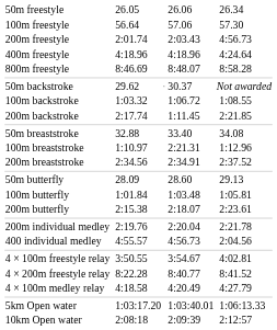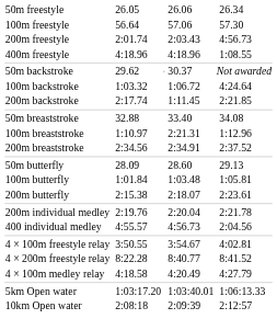 <table>
 <tr>
 <td>50m freestyle</td>
 <td></td>
 <td>26.05</td>
 <td></td>
 <td>26.06</td>
 <td></td>
 <td>26.34</td>
 </tr>
 <tr>
 <td>100m freestyle</td>
 <td></td>
 <td>56.64</td>
 <td></td>
 <td>57.06</td>
 <td></td>
 <td>57.30</td>
 </tr>
 <tr>
 <td>200m freestyle</td>
 <td></td>
 <td>2:01.74</td>
 <td></td>
 <td>2:03.43</td>
 <td></td>
 <td>4:56.73</td>
 </tr>
 <tr>
 <td>400m freestyle</td>
 <td></td>
 <td>4:18.96</td>
 <td></td>
 <td>4:18.96</td>
 <td></td>
-<td>4:24.64</td>
-</tr>
-<tr>
-<td>800m freestyle</td>
-<td></td>
-<td>8:46.69</td>
-<td></td>
-<td>8:48.07</td>
-<td></td>
-<td>8:58.28</td>
+<td>1:08.55</td>
 </tr>
 <tr bgcolor=#DDDDDD>
 <td colspan=7></td>
 </tr>
 <tr>
 <td>50m backstroke</td>
 <td></td>
 <td>29.62</td>
 <td><hr></td>
 <td>30.37</td>
 <td colspan=2><em>Not awarded</em></td>
 </tr>
 <tr>
 <td>100m backstroke</td>
 <td></td>
 <td>1:03.32</td>
 <td></td>
 <td>1:06.72</td>
 <td></td>
-<td>1:08.55</td>
+<td>4:24.64</td>
 </tr>
 <tr>
 <td>200m backstroke</td>
 <td></td>
 <td>2:17.74</td>
 <td></td>
 <td>1:11.45</td>
 <td></td>
 <td>2:21.85</td>
 </tr>
 <tr bgcolor=#DDDDDD>
 <td colspan=7></td>
 </tr>
 <tr>
 <td>50m breaststroke</td>
 <td></td>
 <td>32.88</td>
 <td></td>
 <td>33.40</td>
 <td></td>
 <td>34.08</td>
 </tr>
 <tr>
 <td>100m breaststroke</td>
 <td></td>
 <td>1:10.97</td>
 <td></td>
 <td>2:21.31</td>
 <td></td>
 <td>1:12.96</td>
 </tr>
 <tr>
 <td>200m breaststroke</td>
 <td></td>
 <td>2:34.56</td>
 <td></td>
 <td>2:34.91</td>
 <td></td>
 <td>2:37.52</td>
 </tr>
 <tr bgcolor=#DDDDDD>
 <td colspan=7></td>
 </tr>
 <tr>
 <td>50m butterfly</td>
 <td></td>
 <td>28.09</td>
 <td></td>
 <td>28.60</td>
 <td></td>
 <td>29.13</td>
 </tr>
 <tr>
 <td>100m butterfly</td>
 <td></td>
 <td>1:01.84</td>
 <td></td>
 <td>1:03.48</td>
 <td></td>
 <td>1:05.81</td>
 </tr>
 <tr>
 <td>200m butterfly</td>
 <td></td>
 <td>2:15.38</td>
 <td></td>
 <td>2:18.07</td>
 <td></td>
 <td>2:23.61</td>
 </tr>
 <tr bgcolor=#DDDDDD>
 <td colspan=7></td>
 </tr>
 <tr>
 <td>200m individual medley</td>
 <td></td>
 <td>2:19.76</td>
 <td></td>
 <td>2:20.04</td>
 <td></td>
 <td>2:21.78</td>
 </tr>
 <tr>
 <td>400 individual medley</td>
 <td></td>
 <td>4:55.57</td>
 <td></td>
 <td>4:56.73</td>
 <td></td>
 <td>2:04.56</td>
 </tr>
 <tr bgcolor=#DDDDDD>
 <td colspan=7></td>
 </tr>
 <tr>
 <td>4 × 100m freestyle relay</td>
 <td></td>
 <td>3:50.55</td>
 <td></td>
 <td>3:54.67</td>
 <td></td>
 <td>4:02.81</td>
 </tr>
 <tr>
 <td>4 × 200m freestyle relay</td>
 <td></td>
 <td>8:22.28</td>
 <td></td>
 <td>8:40.77</td>
 <td></td>
 <td>8:41.52</td>
 </tr>
 <tr>
 <td>4 × 100m medley relay</td>
 <td></td>
 <td>4:18.58</td>
 <td></td>
 <td>4:20.49</td>
 <td></td>
 <td>4:27.79</td>
 </tr>
 <tr bgcolor=#DDDDDD>
 <td colspan=7></td>
 </tr>
 <tr>
 <td>5km Open water</td>
 <td></td>
 <td>1:03:17.20</td>
 <td></td>
 <td>1:03:40.01</td>
 <td></td>
 <td>1:06:13.33</td>
 </tr>
 <tr>
 <td>10km Open water</td>
 <td></td>
 <td>2:08:18</td>
 <td></td>
 <td>2:09:39</td>
 <td></td>
 <td>2:12:57</td>
 </tr>
 </table>
